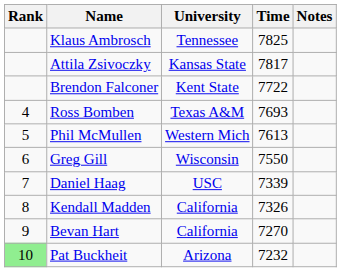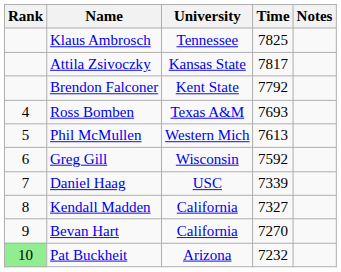 <table class="wikitable sortable" style="text-align:center">
 <tr>
 <th>Rank</th>
 <th>Name</th>
 <th>University</th>
 <th>Time</th>
 <th>Notes</th>
 </tr>
 <tr>
 <td></td>
 <td align=left><a href='#'>Klaus Ambrosch</a> </td>
 <td><a href='#'>Tennessee</a></td>
 <td>7825</td>
 <td></td>
 </tr>
 <tr>
 <td></td>
 <td align=left><a href='#'>Attila Zsivoczky</a> </td>
 <td><a href='#'>Kansas State</a></td>
 <td>7817</td>
 <td></td>
 </tr>
 <tr>
 <td></td>
 <td align=left><a href='#'>Brendon Falconer</a></td>
 <td><a href='#'>Kent State</a></td>
-<td>7722</td>
+<td>7792</td>
 <td></td>
 </tr>
 <tr>
 <td>4</td>
 <td align=left><a href='#'>Ross Bomben</a></td>
 <td><a href='#'>Texas A&M</a></td>
 <td>7693</td>
 <td></td>
 </tr>
 <tr>
 <td>5</td>
 <td align=left><a href='#'>Phil McMullen</a></td>
 <td><a href='#'>Western Mich</a></td>
 <td>7613</td>
 <td></td>
 </tr>
 <tr>
 <td>6</td>
 <td align=left><a href='#'>Greg Gill</a></td>
 <td><a href='#'>Wisconsin</a></td>
-<td>7550</td>
+<td>7592</td>
 <td></td>
 </tr>
 <tr>
 <td>7</td>
 <td align=left><a href='#'>Daniel Haag</a></td>
 <td><a href='#'>USC</a></td>
 <td>7339</td>
 <td></td>
 </tr>
 <tr>
 <td>8</td>
 <td align=left><a href='#'>Kendall Madden</a></td>
 <td><a href='#'>California</a></td>
-<td>7326</td>
+<td>7327</td>
 <td></td>
 </tr>
 <tr>
 <td>9</td>
 <td align=left><a href='#'>Bevan Hart</a></td>
 <td><a href='#'>California</a></td>
 <td>7270</td>
 <td></td>
 </tr>
 <tr>
 <td style="background: lightgreen;">10</td>
 <td align=left><a href='#'>Pat Buckheit</a></td>
 <td><a href='#'>Arizona</a></td>
 <td>7232</td>
 <td></td>
 </tr>
 </table>
